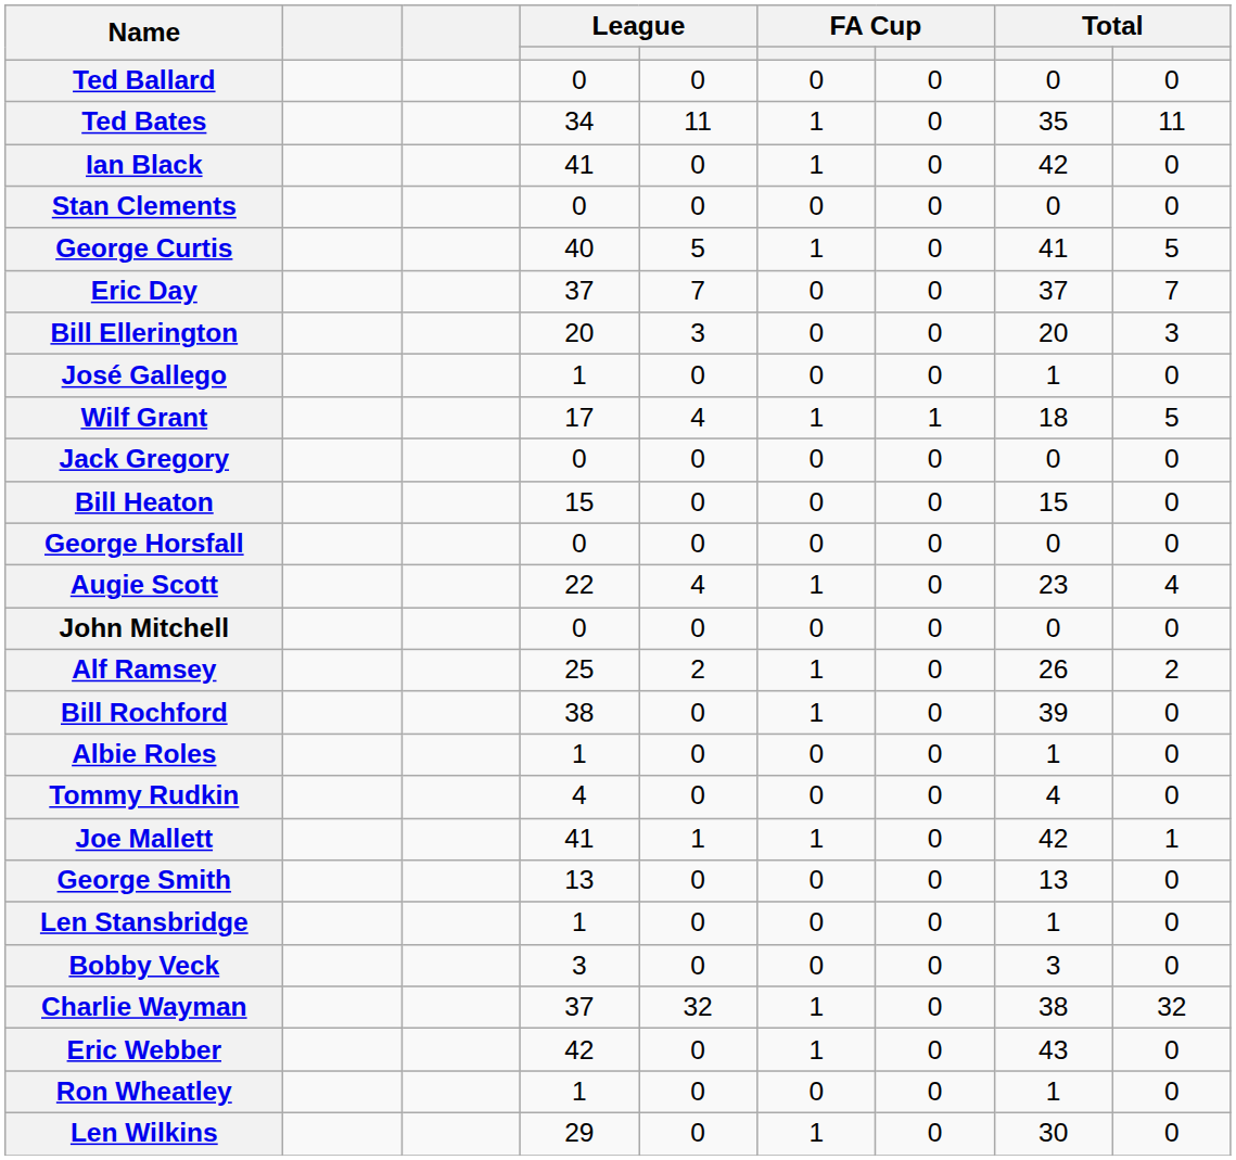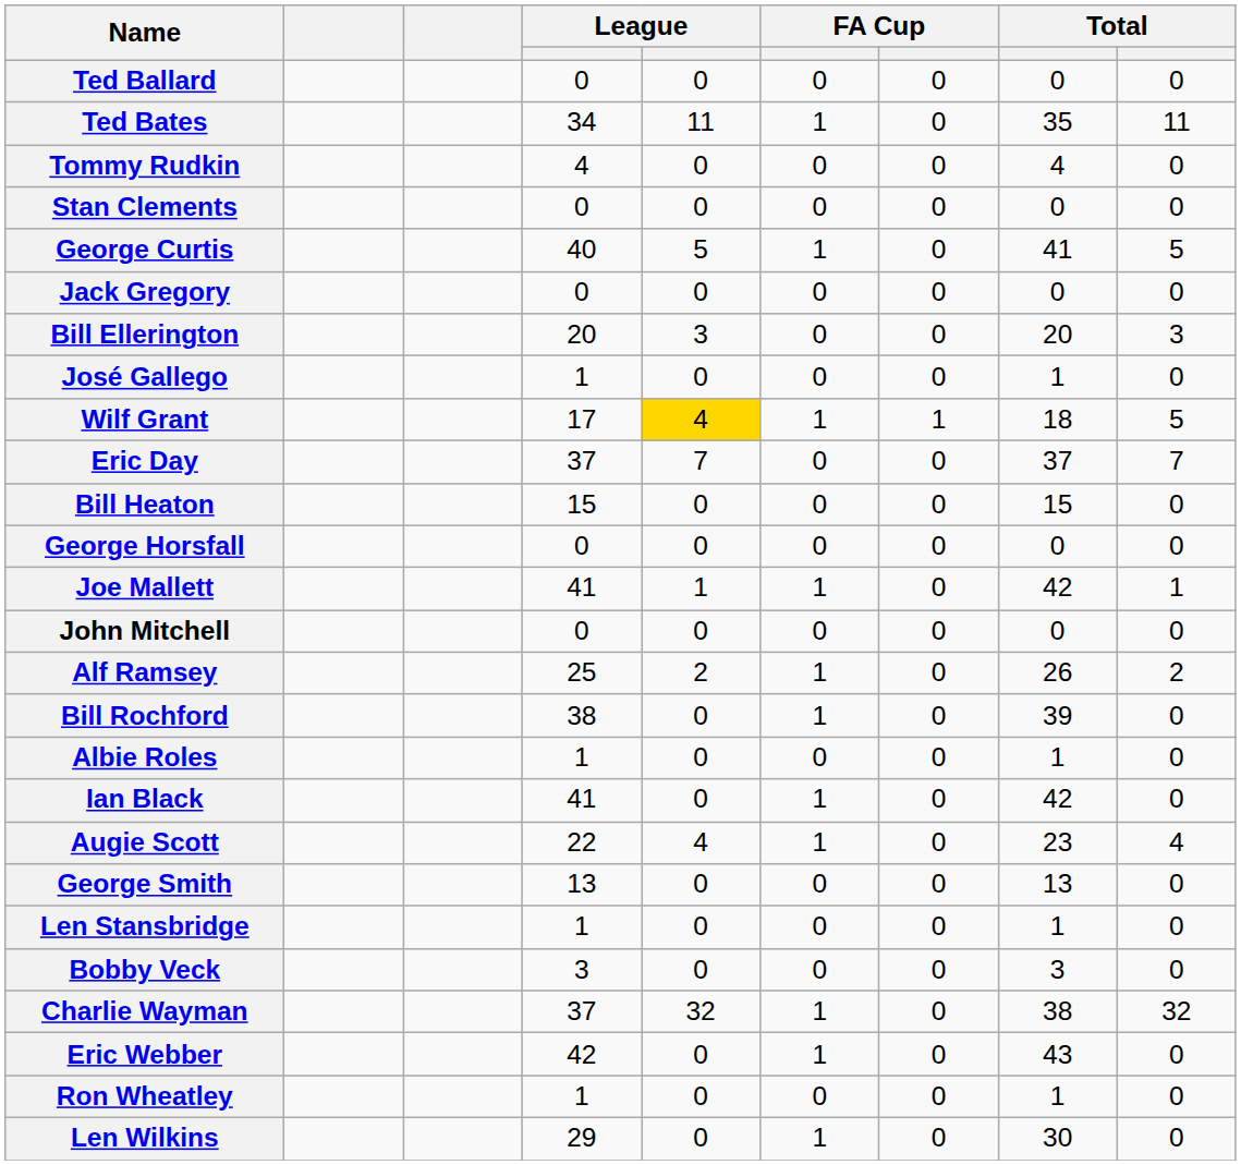 <table class="wikitable plainrowheaders" style="text-align:center;">
 <tr>
 <th scope="col" rowspan="2" style="width:10em;">Name</th>
 <th scope="col" rowspan="2" style="width:4em;"></th>
 <th scope="col" rowspan="2" style="width:4em;"></th>
 <th scope="col" colspan="2">League</th>
 <th scope="col" colspan="2">FA Cup</th>
 <th scope="col" colspan="2">Total</th>
 </tr>
 <tr>
 <th scope="col" style="width:4em;"></th>
 <th scope="col" style="width:4em;"></th>
 <th scope="col" style="width:4em;"></th>
 <th scope="col" style="width:4em;"></th>
 <th scope="col" style="width:4em;"></th>
 <th scope="col" style="width:4em;"></th>
 </tr>
 <tr>
 <th scope="row"><a href='#'>Ted Ballard</a></th>
 <td></td>
 <td></td>
 <td>0</td>
 <td>0</td>
 <td>0</td>
 <td>0</td>
 <td>0</td>
 <td>0</td>
 </tr>
 <tr>
 <th scope="row"><a href='#'>Ted Bates</a></th>
 <td></td>
 <td></td>
 <td>34</td>
 <td>11</td>
 <td>1</td>
 <td>0</td>
 <td>35</td>
 <td>11</td>
 </tr>
 <tr>
-<th scope="row"><a href='#'>Ian Black</a></th>
+<th scope="row"><a href='#'>Tommy Rudkin</a></th>
 <td></td>
 <td></td>
-<td>41</td>
+<td>4</td>
 <td>0</td>
-<td>1</td>
 <td>0</td>
-<td>42</td>
+<td>0</td>
+<td>4</td>
 <td>0</td>
 </tr>
 <tr>
 <th scope="row"><a href='#'>Stan Clements</a></th>
 <td></td>
 <td></td>
 <td>0</td>
 <td>0</td>
 <td>0</td>
 <td>0</td>
 <td>0</td>
 <td>0</td>
 </tr>
 <tr>
 <th scope="row"><a href='#'>George Curtis</a></th>
 <td></td>
 <td></td>
 <td>40</td>
 <td>5</td>
 <td>1</td>
 <td>0</td>
 <td>41</td>
 <td>5</td>
 </tr>
 <tr>
-<th scope="row"><a href='#'>Eric Day</a></th>
+<th scope="row"><a href='#'>Jack Gregory</a></th>
 <td></td>
 <td></td>
-<td>37</td>
-<td>7</td>
 <td>0</td>
 <td>0</td>
-<td>37</td>
-<td>7</td>
+<td>0</td>
+<td>0</td>
+<td>0</td>
+<td>0</td>
 </tr>
 <tr>
 <th scope="row"><a href='#'>Bill Ellerington</a></th>
 <td></td>
 <td></td>
 <td>20</td>
 <td>3</td>
 <td>0</td>
 <td>0</td>
 <td>20</td>
 <td>3</td>
 </tr>
 <tr>
 <th scope="row"><a href='#'>José Gallego</a></th>
 <td></td>
 <td></td>
 <td>1</td>
 <td>0</td>
 <td>0</td>
 <td>0</td>
 <td>1</td>
 <td>0</td>
 </tr>
 <tr>
 <th scope="row"><a href='#'>Wilf Grant</a></th>
 <td></td>
 <td></td>
 <td>17</td>
-<td>4</td>
+<td style="background: gold;">4</td>
 <td>1</td>
 <td>1</td>
 <td>18</td>
 <td>5</td>
 </tr>
 <tr>
-<th scope="row"><a href='#'>Jack Gregory</a></th>
+<th scope="row"><a href='#'>Eric Day</a></th>
 <td></td>
 <td></td>
+<td>37</td>
+<td>7</td>
 <td>0</td>
 <td>0</td>
-<td>0</td>
-<td>0</td>
-<td>0</td>
-<td>0</td>
+<td>37</td>
+<td>7</td>
 </tr>
 <tr>
 <th scope="row"><a href='#'>Bill Heaton</a></th>
 <td></td>
 <td></td>
 <td>15</td>
 <td>0</td>
 <td>0</td>
 <td>0</td>
 <td>15</td>
 <td>0</td>
 </tr>
 <tr>
 <th scope="row"><a href='#'>George Horsfall</a></th>
 <td></td>
 <td></td>
 <td>0</td>
 <td>0</td>
 <td>0</td>
 <td>0</td>
 <td>0</td>
 <td>0</td>
 </tr>
 <tr>
-<th scope="row"><a href='#'>Augie Scott</a></th>
+<th scope="row"><a href='#'>Joe Mallett</a></th>
 <td></td>
 <td></td>
-<td>22</td>
-<td>4</td>
+<td>41</td>
+<td>1</td>
 <td>1</td>
 <td>0</td>
-<td>23</td>
-<td>4</td>
+<td>42</td>
+<td>1</td>
 </tr>
 <tr>
 <th scope="row">John Mitchell</th>
 <td></td>
 <td></td>
 <td>0</td>
 <td>0</td>
 <td>0</td>
 <td>0</td>
 <td>0</td>
 <td>0</td>
 </tr>
 <tr>
 <th scope="row"><a href='#'>Alf Ramsey</a></th>
 <td></td>
 <td></td>
 <td>25</td>
 <td>2</td>
 <td>1</td>
 <td>0</td>
 <td>26</td>
 <td>2</td>
 </tr>
 <tr>
 <th scope="row"><a href='#'>Bill Rochford</a></th>
 <td></td>
 <td></td>
 <td>38</td>
 <td>0</td>
 <td>1</td>
 <td>0</td>
 <td>39</td>
 <td>0</td>
 </tr>
 <tr>
 <th scope="row"><a href='#'>Albie Roles</a></th>
 <td></td>
 <td></td>
 <td>1</td>
 <td>0</td>
 <td>0</td>
 <td>0</td>
 <td>1</td>
 <td>0</td>
 </tr>
 <tr>
-<th scope="row"><a href='#'>Tommy Rudkin</a></th>
+<th scope="row"><a href='#'>Ian Black</a></th>
 <td></td>
 <td></td>
-<td>4</td>
+<td>41</td>
 <td>0</td>
+<td>1</td>
 <td>0</td>
-<td>0</td>
-<td>4</td>
+<td>42</td>
 <td>0</td>
 </tr>
 <tr>
-<th scope="row"><a href='#'>Joe Mallett</a></th>
+<th scope="row"><a href='#'>Augie Scott</a></th>
 <td></td>
 <td></td>
-<td>41</td>
-<td>1</td>
+<td>22</td>
+<td>4</td>
 <td>1</td>
 <td>0</td>
-<td>42</td>
-<td>1</td>
+<td>23</td>
+<td>4</td>
 </tr>
 <tr>
 <th scope="row"><a href='#'>George Smith</a></th>
 <td></td>
 <td></td>
 <td>13</td>
 <td>0</td>
 <td>0</td>
 <td>0</td>
 <td>13</td>
 <td>0</td>
 </tr>
 <tr>
 <th scope="row"><a href='#'>Len Stansbridge</a></th>
 <td></td>
 <td></td>
 <td>1</td>
 <td>0</td>
 <td>0</td>
 <td>0</td>
 <td>1</td>
 <td>0</td>
 </tr>
 <tr>
 <th scope="row"><a href='#'>Bobby Veck</a></th>
 <td></td>
 <td></td>
 <td>3</td>
 <td>0</td>
 <td>0</td>
 <td>0</td>
 <td>3</td>
 <td>0</td>
 </tr>
 <tr>
 <th scope="row"><a href='#'>Charlie Wayman</a></th>
 <td></td>
 <td></td>
 <td>37</td>
 <td>32</td>
 <td>1</td>
 <td>0</td>
 <td>38</td>
 <td>32</td>
 </tr>
 <tr>
 <th scope="row"><a href='#'>Eric Webber</a></th>
 <td></td>
 <td></td>
 <td>42</td>
 <td>0</td>
 <td>1</td>
 <td>0</td>
 <td>43</td>
 <td>0</td>
 </tr>
 <tr>
 <th scope="row"><a href='#'>Ron Wheatley</a></th>
 <td></td>
 <td></td>
 <td>1</td>
 <td>0</td>
 <td>0</td>
 <td>0</td>
 <td>1</td>
 <td>0</td>
 </tr>
 <tr>
 <th scope="row"><a href='#'>Len Wilkins</a></th>
 <td></td>
 <td></td>
 <td>29</td>
 <td>0</td>
 <td>1</td>
 <td>0</td>
 <td>30</td>
 <td>0</td>
 </tr>
 </table>
